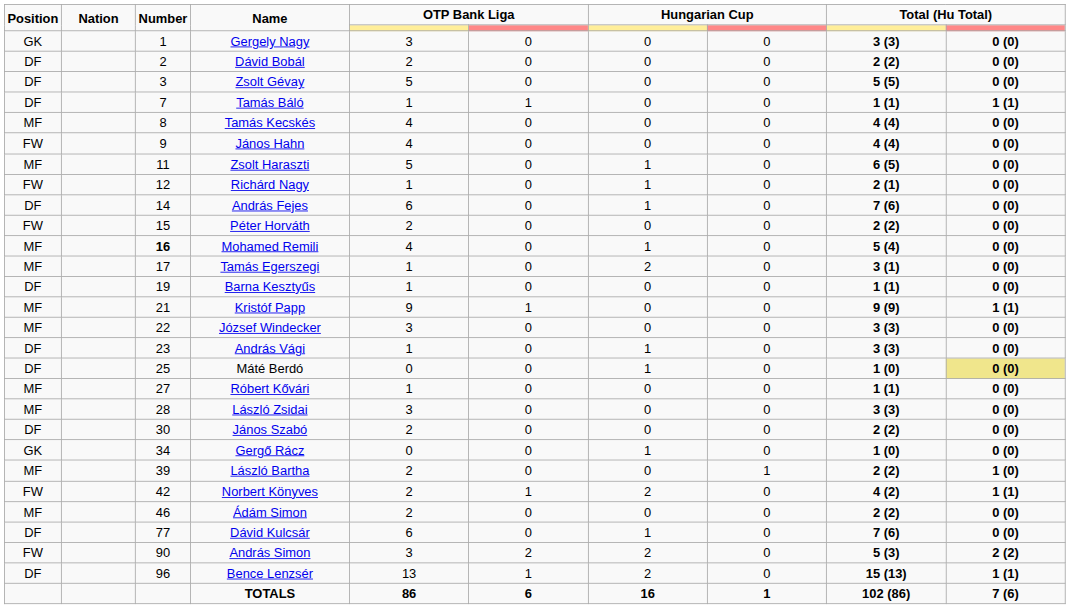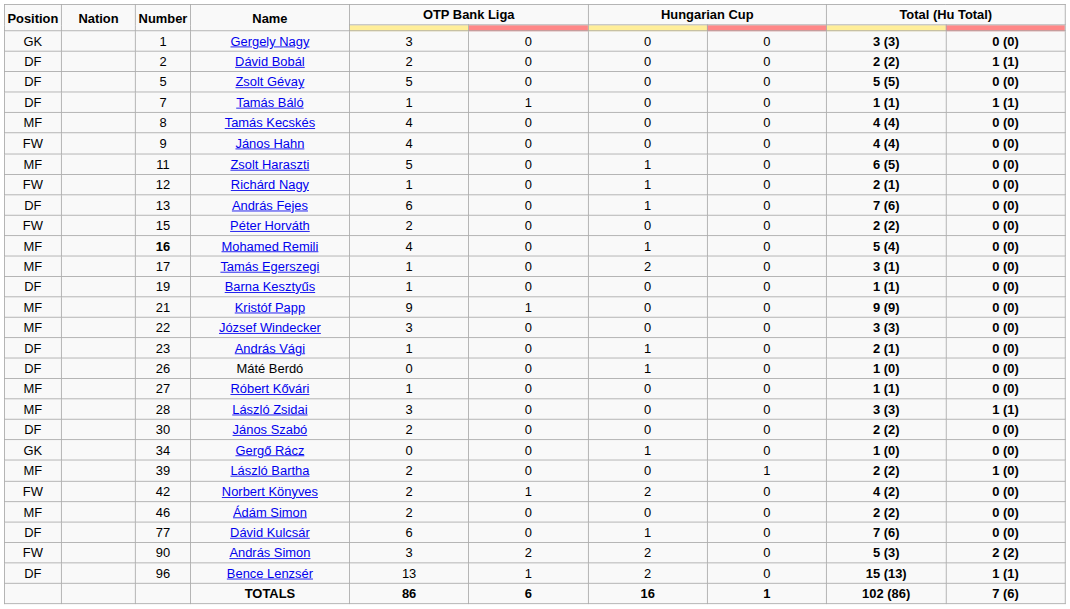 <table class="wikitable" style="font-size: 95%; text-align: center;">
 <tr style="text-align:center;">
 <td rowspan="2"  style="width:5%; "><strong>Position</strong></td>
 <td rowspan="2"  style="width:7%; "><strong>Nation</strong></td>
 <td rowspan="2"  style="width:5%; "><strong>Number</strong></td>
 <td rowspan="2"  style="width:15%; "><strong>Name</strong></td>
 <td colspan="2"><strong>OTP Bank Liga</strong></td>
 <td colspan="2"><strong>Hungarian Cup</strong></td>
 <td colspan="2"><strong>Total (Hu Total)</strong></td>
 </tr>
 <tr>
 <th style="width:60px; background:#fe9;"></th>
 <th style="width:60px; background:#ff8888;"></th>
 <th style="width:60px; background:#fe9;"></th>
 <th style="width:60px; background:#ff8888;"></th>
 <th style="width:60px; background:#fe9;"></th>
 <th style="width:60px; background:#ff8888;"></th>
 </tr>
 <tr>
 <td>GK</td>
 <td></td>
 <td>1</td>
 <td><a href='#'>Gergely Nagy</a></td>
 <td>3</td>
 <td>0</td>
 <td>0</td>
 <td>0</td>
 <td><strong>3 (3)</strong></td>
 <td><strong>0 (0)</strong></td>
 </tr>
 <tr>
 <td>DF</td>
 <td></td>
 <td>2</td>
 <td><a href='#'>Dávid Bobál</a></td>
 <td>2</td>
 <td>0</td>
 <td>0</td>
 <td>0</td>
 <td><strong>2 (2)</strong></td>
-<td><strong>0 (0)</strong></td>
+<td><strong>1 (1)</strong></td>
 </tr>
 <tr>
 <td>DF</td>
 <td></td>
-<td>3</td>
+<td>5</td>
 <td><a href='#'>Zsolt Gévay</a></td>
 <td>5</td>
 <td>0</td>
 <td>0</td>
 <td>0</td>
 <td><strong>5 (5)</strong></td>
 <td><strong>0 (0)</strong></td>
 </tr>
 <tr>
 <td>DF</td>
 <td></td>
 <td>7</td>
 <td><a href='#'>Tamás Báló</a></td>
 <td>1</td>
 <td>1</td>
 <td>0</td>
 <td>0</td>
 <td><strong>1 (1)</strong></td>
 <td><strong>1 (1)</strong></td>
 </tr>
 <tr>
 <td>MF</td>
 <td></td>
 <td>8</td>
 <td><a href='#'>Tamás Kecskés</a></td>
 <td>4</td>
 <td>0</td>
 <td>0</td>
 <td>0</td>
 <td><strong>4 (4)</strong></td>
 <td><strong>0 (0)</strong></td>
 </tr>
 <tr>
 <td>FW</td>
 <td></td>
 <td>9</td>
 <td><a href='#'>János Hahn</a></td>
 <td>4</td>
 <td>0</td>
 <td>0</td>
 <td>0</td>
 <td><strong>4 (4)</strong></td>
 <td><strong>0 (0)</strong></td>
 </tr>
 <tr>
 <td>MF</td>
 <td></td>
 <td>11</td>
 <td><a href='#'>Zsolt Haraszti</a></td>
 <td>5</td>
 <td>0</td>
 <td>1</td>
 <td>0</td>
 <td><strong>6 (5)</strong></td>
 <td><strong>0 (0)</strong></td>
 </tr>
 <tr>
 <td>FW</td>
 <td></td>
 <td>12</td>
 <td><a href='#'>Richárd Nagy</a></td>
 <td>1</td>
 <td>0</td>
 <td>1</td>
 <td>0</td>
 <td><strong>2 (1)</strong></td>
 <td><strong>0 (0)</strong></td>
 </tr>
 <tr>
 <td>DF</td>
 <td></td>
-<td>14</td>
+<td>13</td>
 <td><a href='#'>András Fejes</a></td>
 <td>6</td>
 <td>0</td>
 <td>1</td>
 <td>0</td>
 <td><strong>7 (6)</strong></td>
 <td><strong>0 (0)</strong></td>
 </tr>
 <tr>
 <td>FW</td>
 <td></td>
 <td>15</td>
 <td><a href='#'>Péter Horváth</a></td>
 <td>2</td>
 <td>0</td>
 <td>0</td>
 <td>0</td>
 <td><strong>2 (2)</strong></td>
 <td><strong>0 (0)</strong></td>
 </tr>
 <tr>
 <td>MF</td>
 <td></td>
 <td><strong>16</strong></td>
 <td><a href='#'>Mohamed Remili</a></td>
 <td>4</td>
 <td>0</td>
 <td>1</td>
 <td>0</td>
 <td><strong>5 (4)</strong></td>
 <td><strong>0 (0)</strong></td>
 </tr>
 <tr>
 <td>MF</td>
 <td></td>
 <td>17</td>
 <td><a href='#'>Tamás Egerszegi</a></td>
 <td>1</td>
 <td>0</td>
 <td>2</td>
 <td>0</td>
 <td><strong>3 (1)</strong></td>
 <td><strong>0 (0)</strong></td>
 </tr>
 <tr>
 <td>DF</td>
 <td></td>
 <td>19</td>
 <td><a href='#'>Barna Kesztyűs</a></td>
 <td>1</td>
 <td>0</td>
 <td>0</td>
 <td>0</td>
 <td><strong>1 (1)</strong></td>
 <td><strong>0 (0)</strong></td>
 </tr>
 <tr>
 <td>MF</td>
 <td></td>
 <td>21</td>
 <td><a href='#'>Kristóf Papp</a></td>
 <td>9</td>
 <td>1</td>
 <td>0</td>
 <td>0</td>
 <td><strong>9 (9)</strong></td>
-<td><strong>1 (1)</strong></td>
+<td><strong>0 (0)</strong></td>
 </tr>
 <tr>
 <td>MF</td>
 <td></td>
 <td>22</td>
 <td><a href='#'>József Windecker</a></td>
 <td>3</td>
 <td>0</td>
 <td>0</td>
 <td>0</td>
 <td><strong>3 (3)</strong></td>
 <td><strong>0 (0)</strong></td>
 </tr>
 <tr>
 <td>DF</td>
 <td></td>
 <td>23</td>
 <td><a href='#'>András Vági</a></td>
 <td>1</td>
 <td>0</td>
 <td>1</td>
 <td>0</td>
-<td><strong>3 (3)</strong></td>
+<td><strong>2 (1)</strong></td>
 <td><strong>0 (0)</strong></td>
 </tr>
 <tr>
 <td>DF</td>
 <td></td>
-<td>25</td>
+<td>26</td>
 <td>Máté Berdó</td>
 <td>0</td>
 <td>0</td>
 <td>1</td>
 <td>0</td>
 <td><strong>1 (0)</strong></td>
-<td style="background: khaki;"><strong>0 (0)</strong></td>
+<td><strong>0 (0)</strong></td>
 </tr>
 <tr>
 <td>MF</td>
 <td></td>
 <td>27</td>
 <td><a href='#'>Róbert Kővári</a></td>
 <td>1</td>
 <td>0</td>
 <td>0</td>
 <td>0</td>
 <td><strong>1 (1)</strong></td>
 <td><strong>0 (0)</strong></td>
 </tr>
 <tr>
 <td>MF</td>
 <td></td>
 <td>28</td>
 <td><a href='#'>László Zsidai</a></td>
 <td>3</td>
 <td>0</td>
 <td>0</td>
 <td>0</td>
 <td><strong>3 (3)</strong></td>
-<td><strong>0 (0)</strong></td>
+<td><strong>1 (1)</strong></td>
 </tr>
 <tr>
 <td>DF</td>
 <td></td>
 <td>30</td>
 <td><a href='#'>János Szabó</a></td>
 <td>2</td>
 <td>0</td>
 <td>0</td>
 <td>0</td>
 <td><strong>2 (2)</strong></td>
 <td><strong>0 (0)</strong></td>
 </tr>
 <tr>
 <td>GK</td>
 <td></td>
 <td>34</td>
 <td><a href='#'>Gergő Rácz</a></td>
 <td>0</td>
 <td>0</td>
 <td>1</td>
 <td>0</td>
 <td><strong>1 (0)</strong></td>
 <td><strong>0 (0)</strong></td>
 </tr>
 <tr>
 <td>MF</td>
 <td></td>
 <td>39</td>
 <td><a href='#'>László Bartha</a></td>
 <td>2</td>
 <td>0</td>
 <td>0</td>
 <td>1</td>
 <td><strong>2 (2)</strong></td>
 <td><strong>1 (0)</strong></td>
 </tr>
 <tr>
 <td>FW</td>
 <td></td>
 <td>42</td>
 <td><a href='#'>Norbert Könyves</a></td>
 <td>2</td>
 <td>1</td>
 <td>2</td>
 <td>0</td>
 <td><strong>4 (2)</strong></td>
-<td><strong>1 (1)</strong></td>
+<td><strong>0 (0)</strong></td>
 </tr>
 <tr>
 <td>MF</td>
 <td></td>
 <td>46</td>
 <td><a href='#'>Ádám Simon</a></td>
 <td>2</td>
 <td>0</td>
 <td>0</td>
 <td>0</td>
 <td><strong>2 (2)</strong></td>
 <td><strong>0 (0)</strong></td>
 </tr>
 <tr>
 <td>DF</td>
 <td></td>
 <td>77</td>
 <td><a href='#'>Dávid Kulcsár</a></td>
 <td>6</td>
 <td>0</td>
 <td>1</td>
 <td>0</td>
 <td><strong>7 (6)</strong></td>
 <td><strong>0 (0)</strong></td>
 </tr>
 <tr>
 <td>FW</td>
 <td></td>
 <td>90</td>
 <td><a href='#'>András Simon</a></td>
 <td>3</td>
 <td>2</td>
 <td>2</td>
 <td>0</td>
 <td><strong>5 (3)</strong></td>
 <td><strong>2 (2)</strong></td>
 </tr>
 <tr>
 <td>DF</td>
 <td></td>
 <td>96</td>
 <td><a href='#'>Bence Lenzsér</a></td>
 <td>13</td>
 <td>1</td>
 <td>2</td>
 <td>0</td>
 <td><strong>15 (13)</strong></td>
 <td><strong>1 (1)</strong></td>
 </tr>
 <tr>
 <td></td>
 <td></td>
 <td></td>
 <td><strong>TOTALS</strong></td>
 <td><strong>86</strong></td>
 <td><strong>6</strong></td>
 <td><strong>16</strong></td>
 <td><strong>1</strong></td>
 <td><strong>102 (86)</strong></td>
 <td><strong>7 (6)</strong></td>
 </tr>
 </table>
